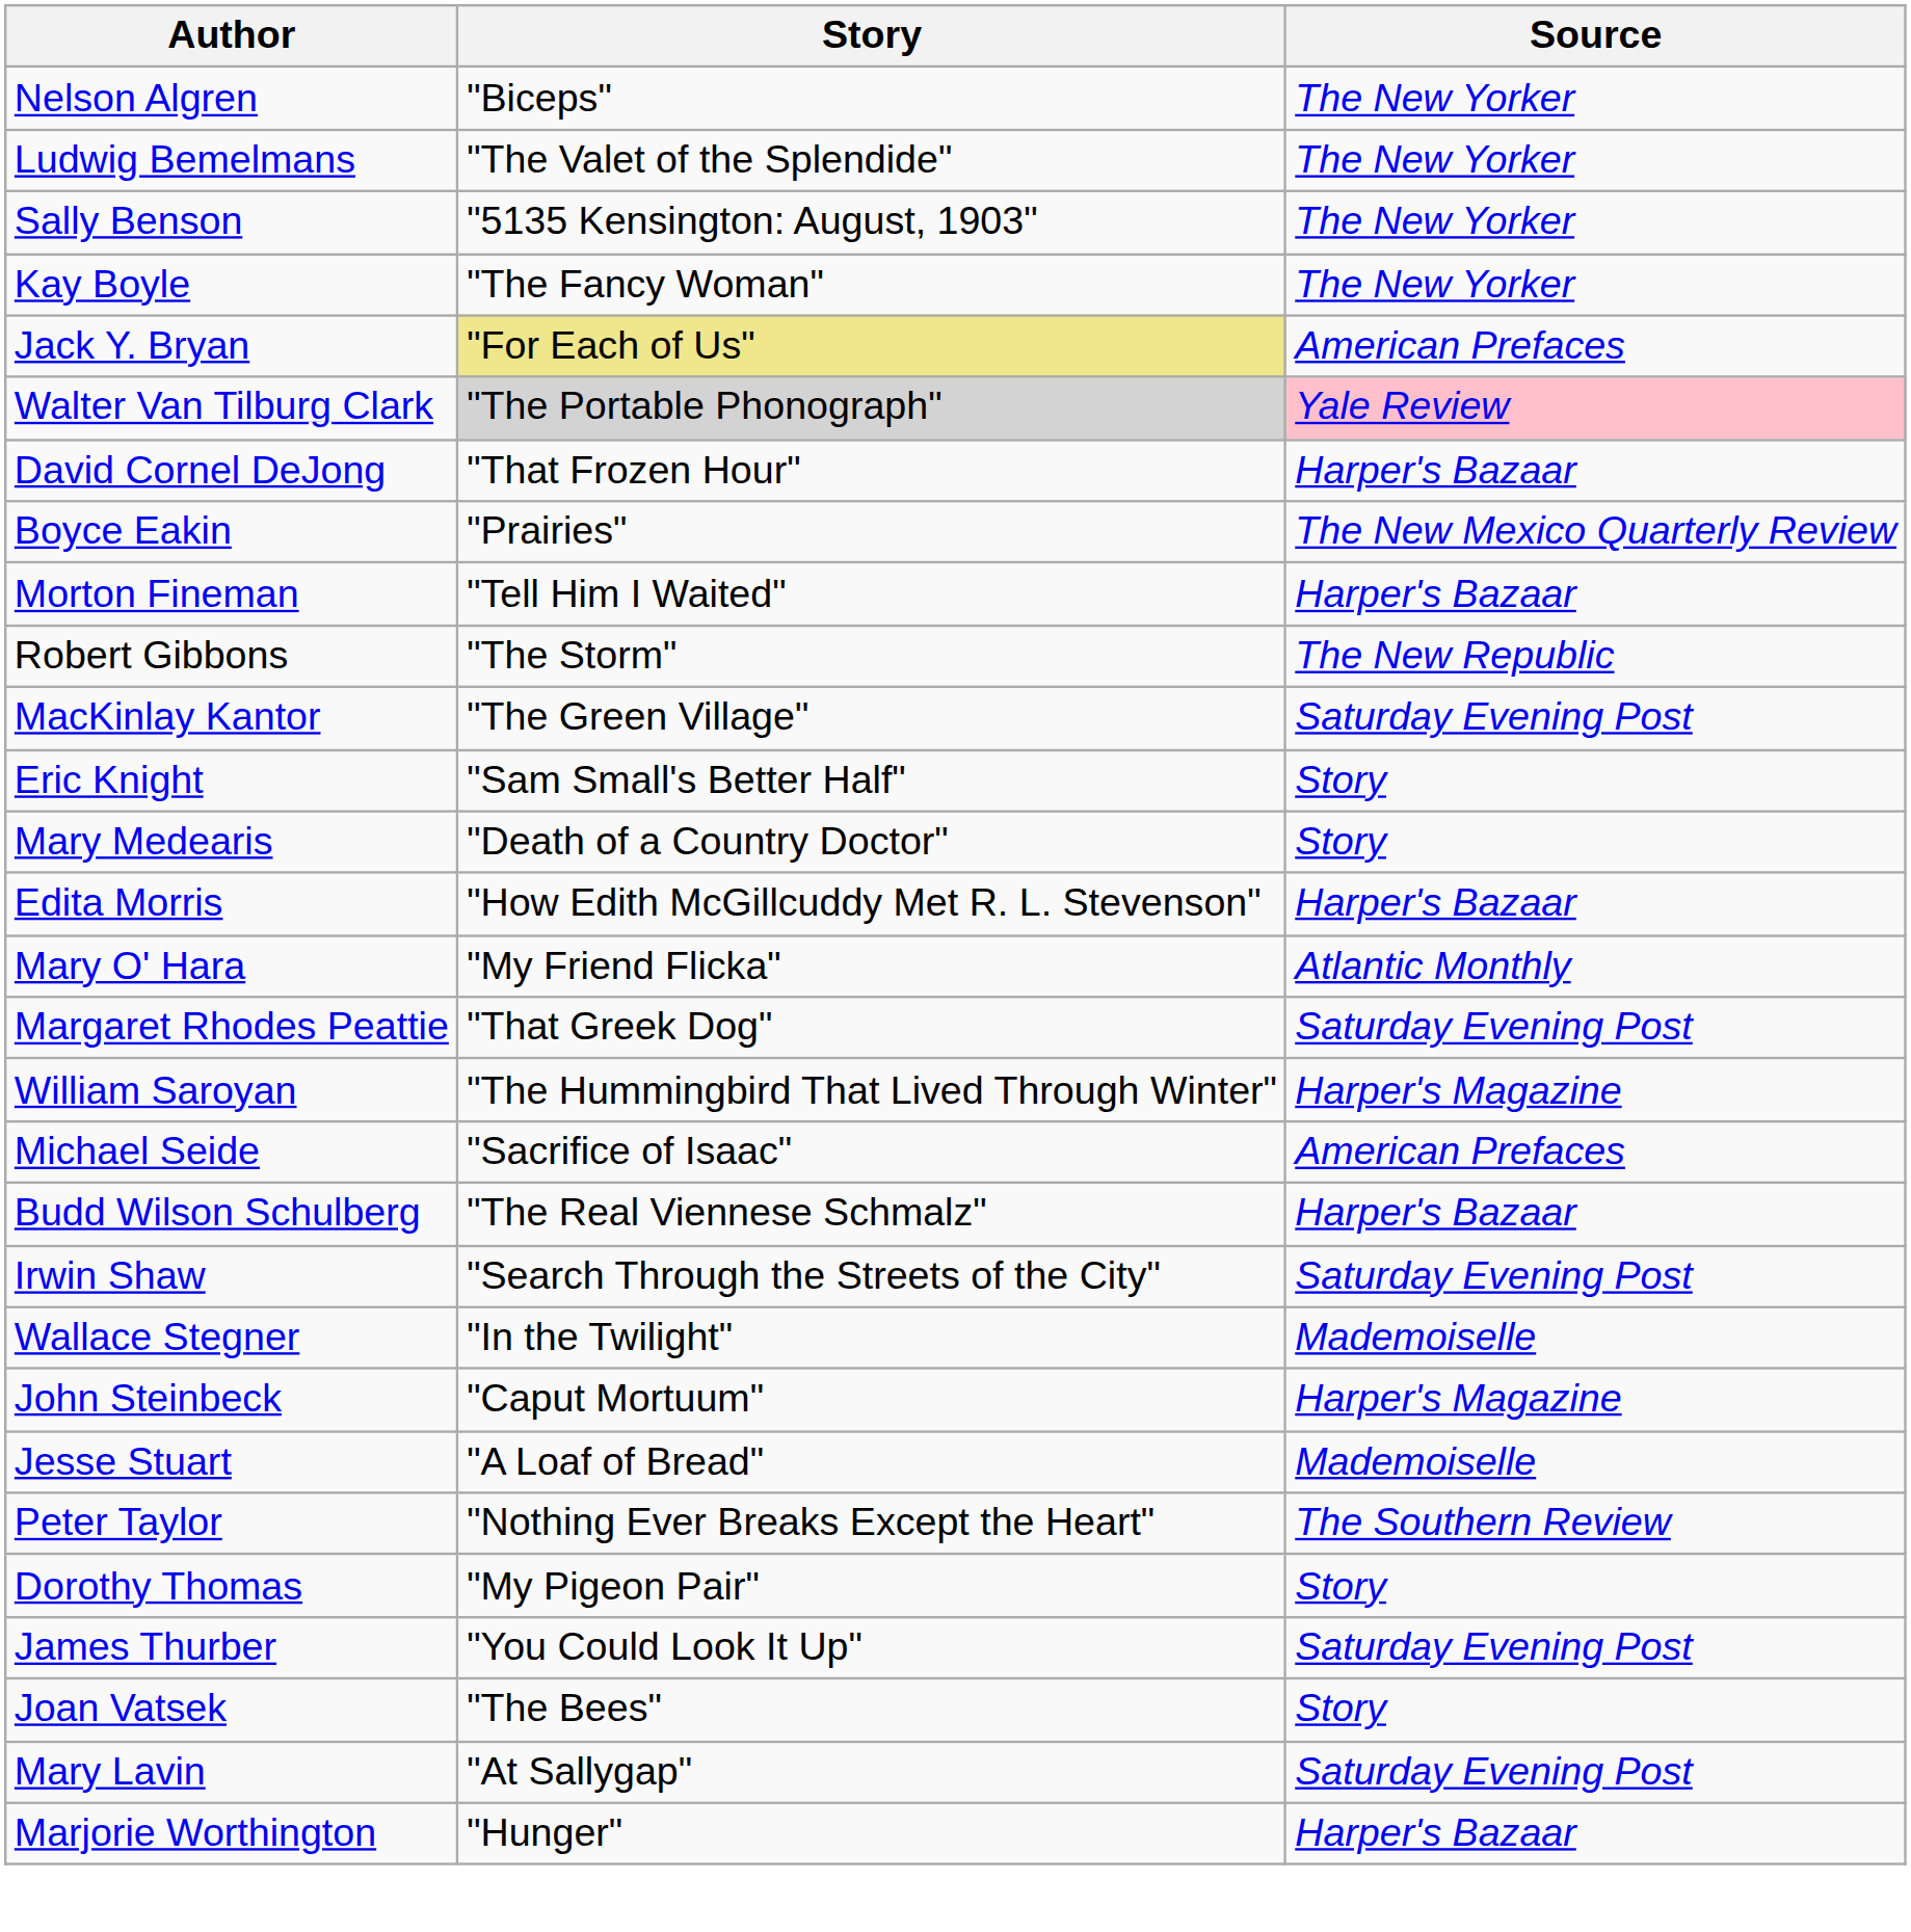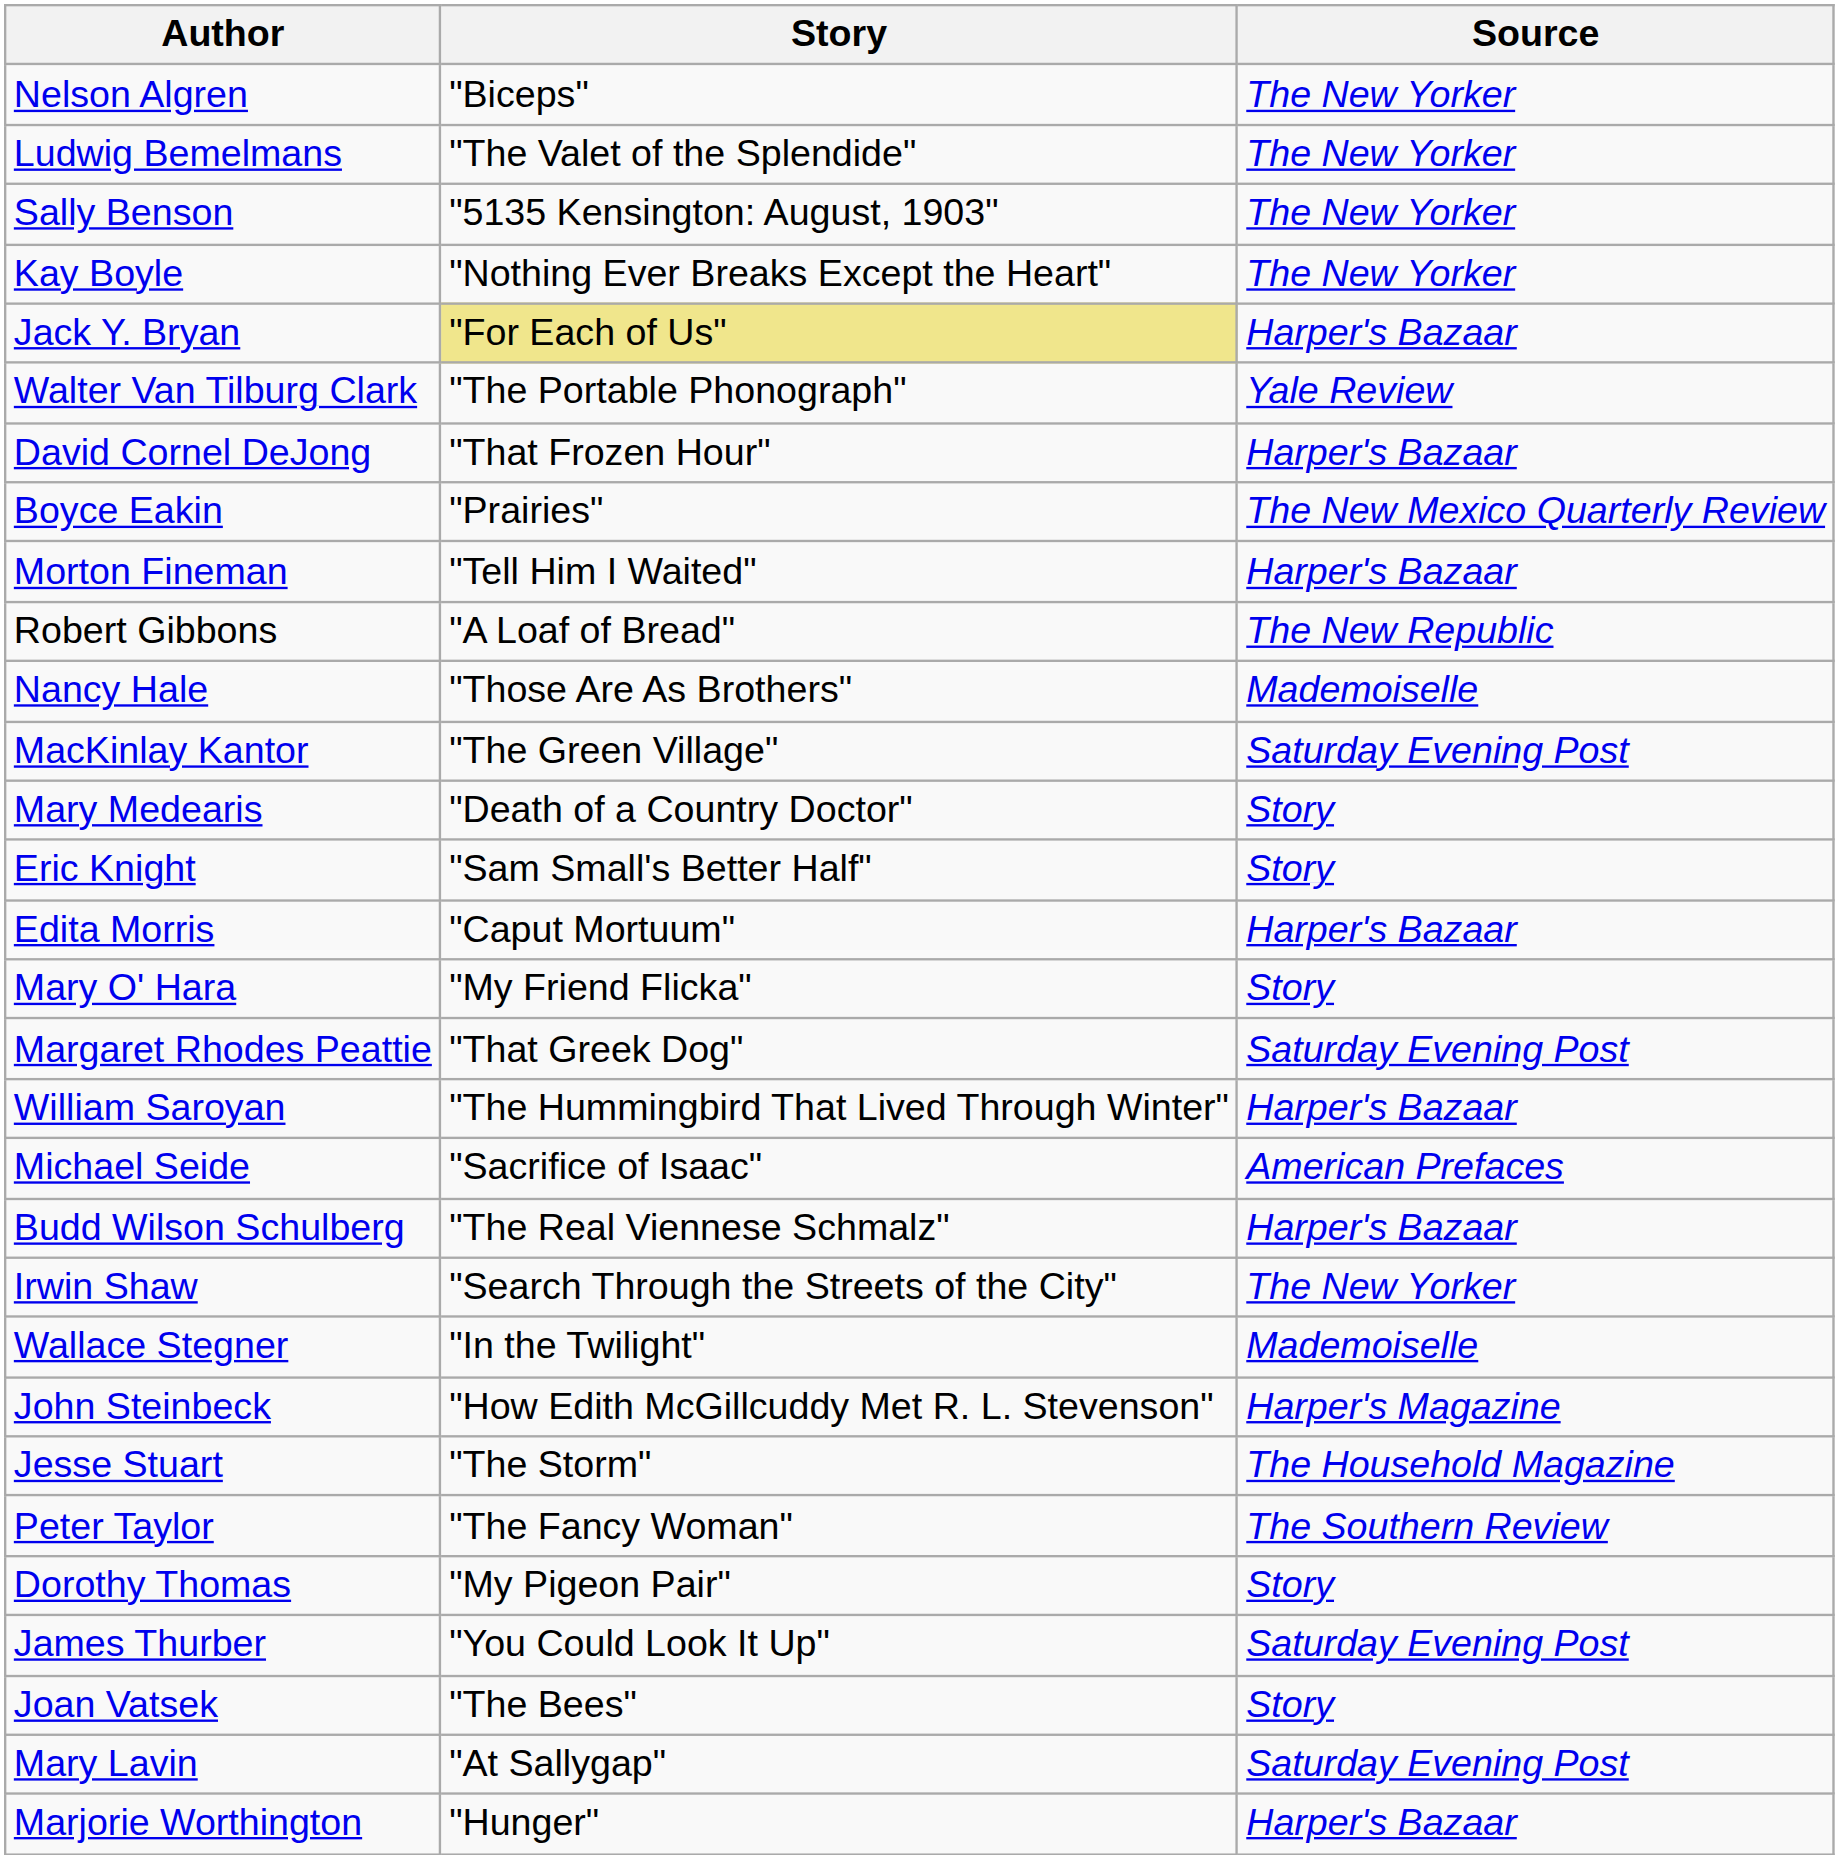 <table class="wikitable">
 <tr>
 <th>Author</th>
 <th>Story</th>
 <th>Source</th>
 </tr>
 <tr>
 <td><a href='#'>Nelson Algren</a></td>
 <td>"Biceps"</td>
 <td><em><a href='#'>The New Yorker</a></em></td>
 </tr>
 <tr>
 <td><a href='#'>Ludwig Bemelmans</a></td>
 <td>"The Valet of the Splendide"</td>
 <td><em><a href='#'>The New Yorker</a></em></td>
 </tr>
 <tr>
 <td><a href='#'>Sally Benson</a></td>
 <td>"5135 Kensington: August, 1903"</td>
 <td><em><a href='#'>The New Yorker</a></em></td>
 </tr>
 <tr>
 <td><a href='#'>Kay Boyle</a></td>
-<td>"The Fancy Woman"</td>
+<td>"Nothing Ever Breaks Except the Heart"</td>
 <td><em><a href='#'>The New Yorker</a></em></td>
 </tr>
 <tr>
 <td><a href='#'>Jack Y. Bryan</a></td>
 <td style="background: khaki;">"For Each of Us"</td>
-<td><em><a href='#'>American Prefaces</a></em></td>
+<td><em><a href='#'>Harper's Bazaar</a></em></td>
 </tr>
 <tr>
 <td><a href='#'>Walter Van Tilburg Clark</a></td>
-<td style="background: lightgrey;">"The Portable Phonograph"</td>
-<td style="background: pink;"><em><a href='#'>Yale Review</a></em></td>
+<td>"The Portable Phonograph"</td>
+<td><em><a href='#'>Yale Review</a></em></td>
 </tr>
 <tr>
 <td><a href='#'>David Cornel DeJong</a></td>
 <td>"That Frozen Hour"</td>
 <td><em><a href='#'>Harper's Bazaar</a></em></td>
 </tr>
 <tr>
 <td><a href='#'>Boyce Eakin</a></td>
 <td>"Prairies"</td>
 <td><em><a href='#'>The New Mexico Quarterly Review</a></em></td>
 </tr>
 <tr>
 <td><a href='#'>Morton Fineman</a></td>
 <td>"Tell Him I Waited"</td>
 <td><em><a href='#'>Harper's Bazaar</a></em></td>
 </tr>
 <tr>
 <td>Robert Gibbons</td>
-<td>"The Storm"</td>
+<td>"A Loaf of Bread"</td>
 <td><em><a href='#'>The New Republic</a></em></td>
+</tr>
+<tr>
+<td><a href='#'>Nancy Hale</a></td>
+<td>"Those Are As Brothers"</td>
+<td><a href='#'><em>Mademoiselle</em></a></td>
 </tr>
 <tr>
 <td><a href='#'>MacKinlay Kantor</a></td>
 <td>"The Green Village"</td>
 <td><em><a href='#'>Saturday Evening Post</a></em></td>
 </tr>
 <tr>
+<td><a href='#'>Mary Medearis</a></td>
+<td>"Death of a Country Doctor"</td>
+<td><a href='#'><em>Story</em></a></td>
+</tr>
+<tr>
 <td><a href='#'>Eric Knight</a></td>
 <td>"Sam Small's Better Half"</td>
 <td><a href='#'><em>Story</em></a></td>
 </tr>
 <tr>
-<td><a href='#'>Mary Medearis</a></td>
-<td>"Death of a Country Doctor"</td>
-<td><a href='#'><em>Story</em></a></td>
-</tr>
-<tr>
 <td><a href='#'>Edita Morris</a></td>
-<td>"How Edith McGillcuddy Met R. L. Stevenson"</td>
+<td>"Caput Mortuum"</td>
 <td><em><a href='#'>Harper's Bazaar</a></em></td>
 </tr>
 <tr>
 <td><a href='#'>Mary O' Hara</a></td>
 <td>"My Friend Flicka"</td>
-<td><em><a href='#'>Atlantic Monthly</a></em></td>
+<td><a href='#'><em>Story</em></a></td>
 </tr>
 <tr>
 <td><a href='#'>Margaret Rhodes Peattie</a></td>
 <td>"That Greek Dog"</td>
 <td><em><a href='#'>Saturday Evening Post</a></em></td>
 </tr>
 <tr>
 <td><a href='#'>William Saroyan</a></td>
 <td>"The Hummingbird That Lived Through Winter"</td>
-<td><em><a href='#'>Harper's Magazine</a></em></td>
+<td><em><a href='#'>Harper's Bazaar</a></em></td>
 </tr>
 <tr>
 <td><a href='#'>Michael Seide</a></td>
 <td>"Sacrifice of Isaac"</td>
 <td><em><a href='#'>American Prefaces</a></em></td>
 </tr>
 <tr>
 <td><a href='#'>Budd Wilson Schulberg</a></td>
 <td>"The Real Viennese Schmalz"</td>
 <td><em><a href='#'>Harper's Bazaar</a></em></td>
 </tr>
 <tr>
 <td><a href='#'>Irwin Shaw</a></td>
 <td>"Search Through the Streets of the City"</td>
-<td><em><a href='#'>Saturday Evening Post</a></em></td>
+<td><em><a href='#'>The New Yorker</a></em></td>
 </tr>
 <tr>
 <td><a href='#'>Wallace Stegner</a></td>
 <td>"In the Twilight"</td>
 <td><a href='#'><em>Mademoiselle</em></a></td>
 </tr>
 <tr>
 <td><a href='#'>John Steinbeck</a></td>
-<td>"Caput Mortuum"</td>
+<td>"How Edith McGillcuddy Met R. L. Stevenson"</td>
 <td><em><a href='#'>Harper's Magazine</a></em></td>
 </tr>
 <tr>
 <td><a href='#'>Jesse Stuart</a></td>
-<td>"A Loaf of Bread"</td>
-<td><a href='#'><em>Mademoiselle</em></a></td>
+<td>"The Storm"</td>
+<td><em><a href='#'>The Household Magazine</a></em></td>
 </tr>
 <tr>
 <td><a href='#'>Peter Taylor</a></td>
-<td>"Nothing Ever Breaks Except the Heart"</td>
+<td>"The Fancy Woman"</td>
 <td><em><a href='#'>The Southern Review</a></em></td>
 </tr>
 <tr>
 <td><a href='#'>Dorothy Thomas</a></td>
 <td>"My Pigeon Pair"</td>
 <td><a href='#'><em>Story</em></a></td>
 </tr>
 <tr>
 <td><a href='#'>James Thurber</a></td>
 <td>"You Could Look It Up"</td>
 <td><em><a href='#'>Saturday Evening Post</a></em></td>
 </tr>
 <tr>
 <td><a href='#'>Joan Vatsek</a></td>
 <td>"The Bees"</td>
 <td><a href='#'><em>Story</em></a></td>
 </tr>
 <tr>
 <td><a href='#'>Mary Lavin</a></td>
 <td>"At Sallygap"</td>
 <td><em><a href='#'>Saturday Evening Post</a></em></td>
 </tr>
 <tr>
 <td><a href='#'>Marjorie Worthington</a></td>
 <td>"Hunger"</td>
 <td><em><a href='#'>Harper's Bazaar</a></em></td>
 </tr>
 </table>
